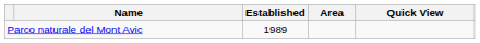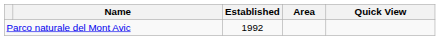 <table class="wikitable sortable" border="1" width="80%">
 <tr>
 <th style="width:2%" class="unsortable"></th>
 <th style="width:48%">Name</th>
 <th style="width:10%">Established</th>
 <th style="width:10%">Area</th>
 <th style="width:25%" class="unsortable">Quick View</th>
 </tr>
 <tr>
 <td colspan="2"><a href='#'>Parco naturale del Mont Avic</a></td>
-<td align="center">1989</td>
+<td align="center">1992</td>
 <td align="center"></td>
 <td></td>
 </tr>
 </table>
